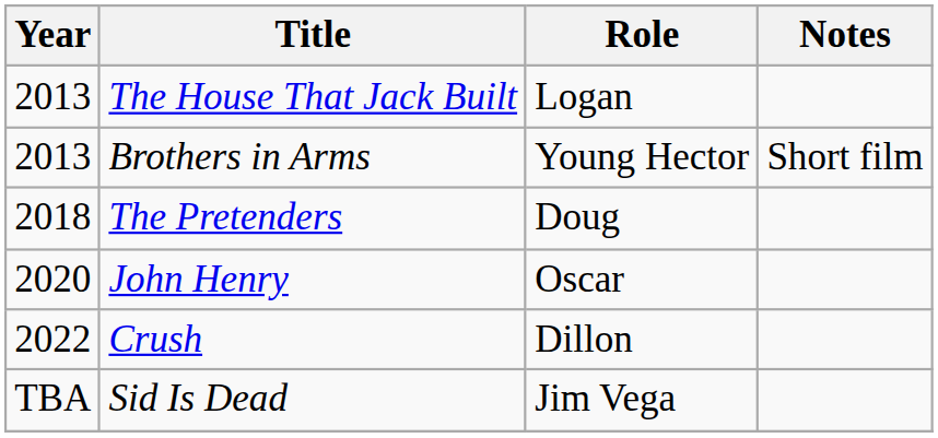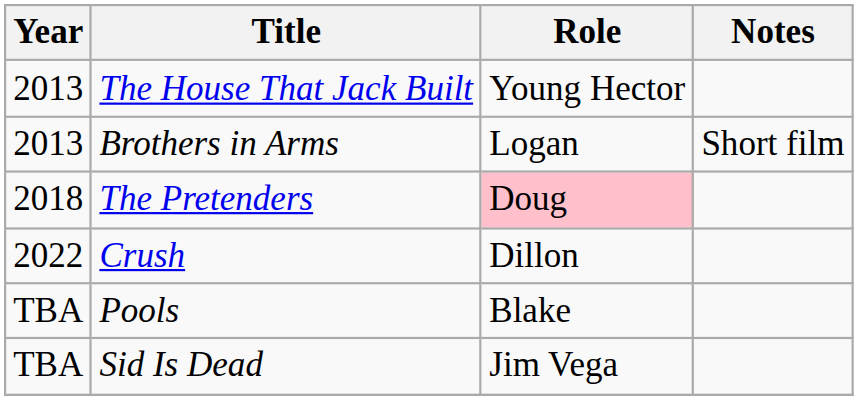 <table class="wikitable sortable">
 <tr>
 <th>Year</th>
 <th>Title</th>
 <th>Role</th>
 <th class="unsortable">Notes</th>
 </tr>
 <tr>
 <td>2013</td>
 <td><em><a href='#'>The House That Jack Built</a></em></td>
-<td>Logan</td>
+<td>Young Hector</td>
 <td></td>
 </tr>
 <tr>
 <td>2013</td>
 <td><em>Brothers in Arms</em></td>
-<td>Young Hector</td>
+<td>Logan</td>
 <td>Short film</td>
 </tr>
 <tr>
 <td>2018</td>
 <td><em><a href='#'>The Pretenders</a></em></td>
-<td>Doug</td>
-<td></td>
-</tr>
-<tr>
-<td>2020</td>
-<td><em><a href='#'>John Henry</a></em></td>
-<td>Oscar</td>
+<td style="background: pink;">Doug</td>
 <td></td>
 </tr>
 <tr>
 <td>2022</td>
 <td><em><a href='#'>Crush</a></em></td>
 <td>Dillon</td>
+<td></td>
+</tr>
+<tr>
+<td>TBA</td>
+<td><em>Pools</em></td>
+<td>Blake</td>
 <td></td>
 </tr>
 <tr>
 <td>TBA</td>
 <td><em>Sid Is Dead</em></td>
 <td>Jim Vega</td>
 <td></td>
 </tr>
 <tr>
 </tr>
 </table>
